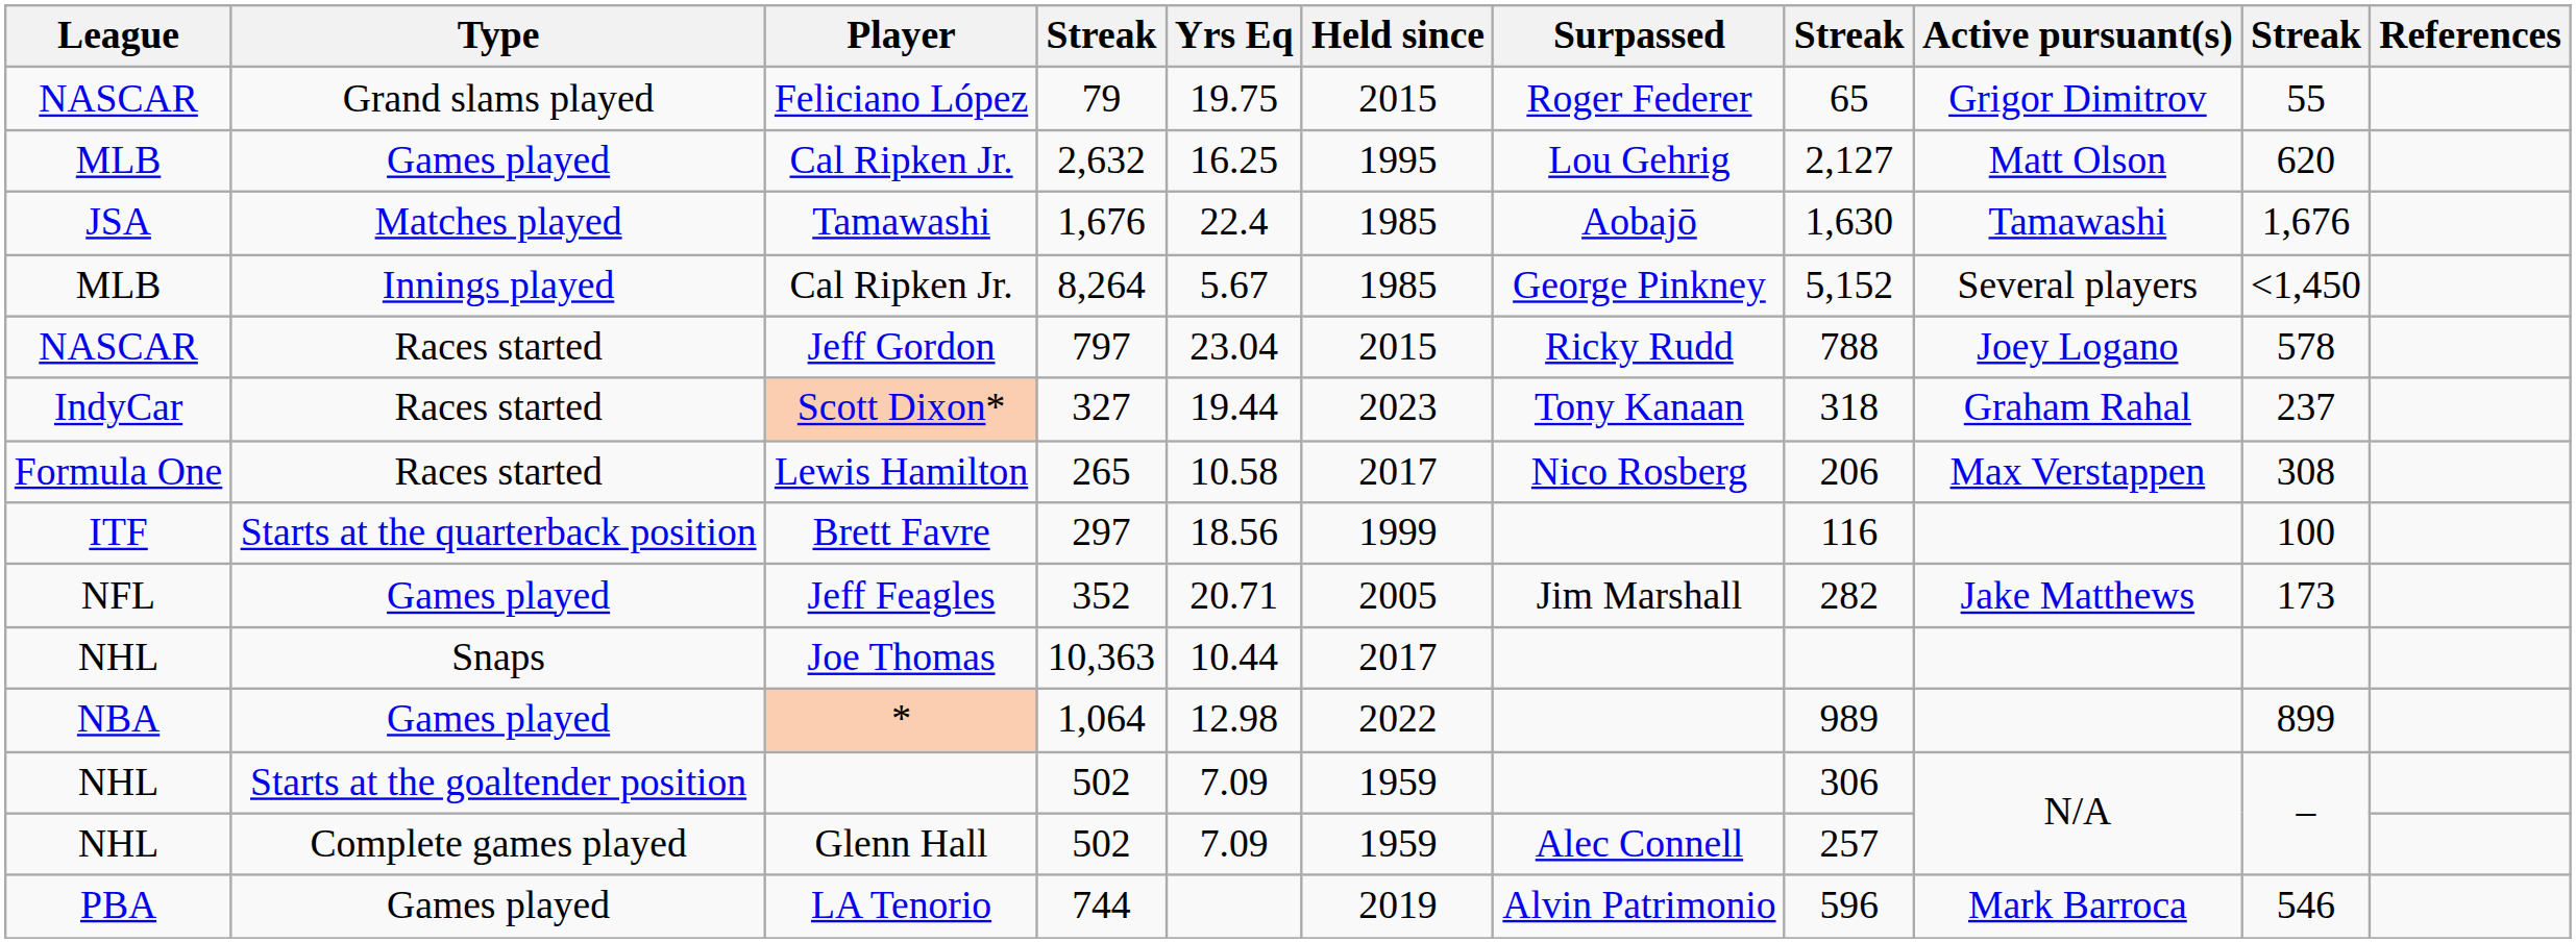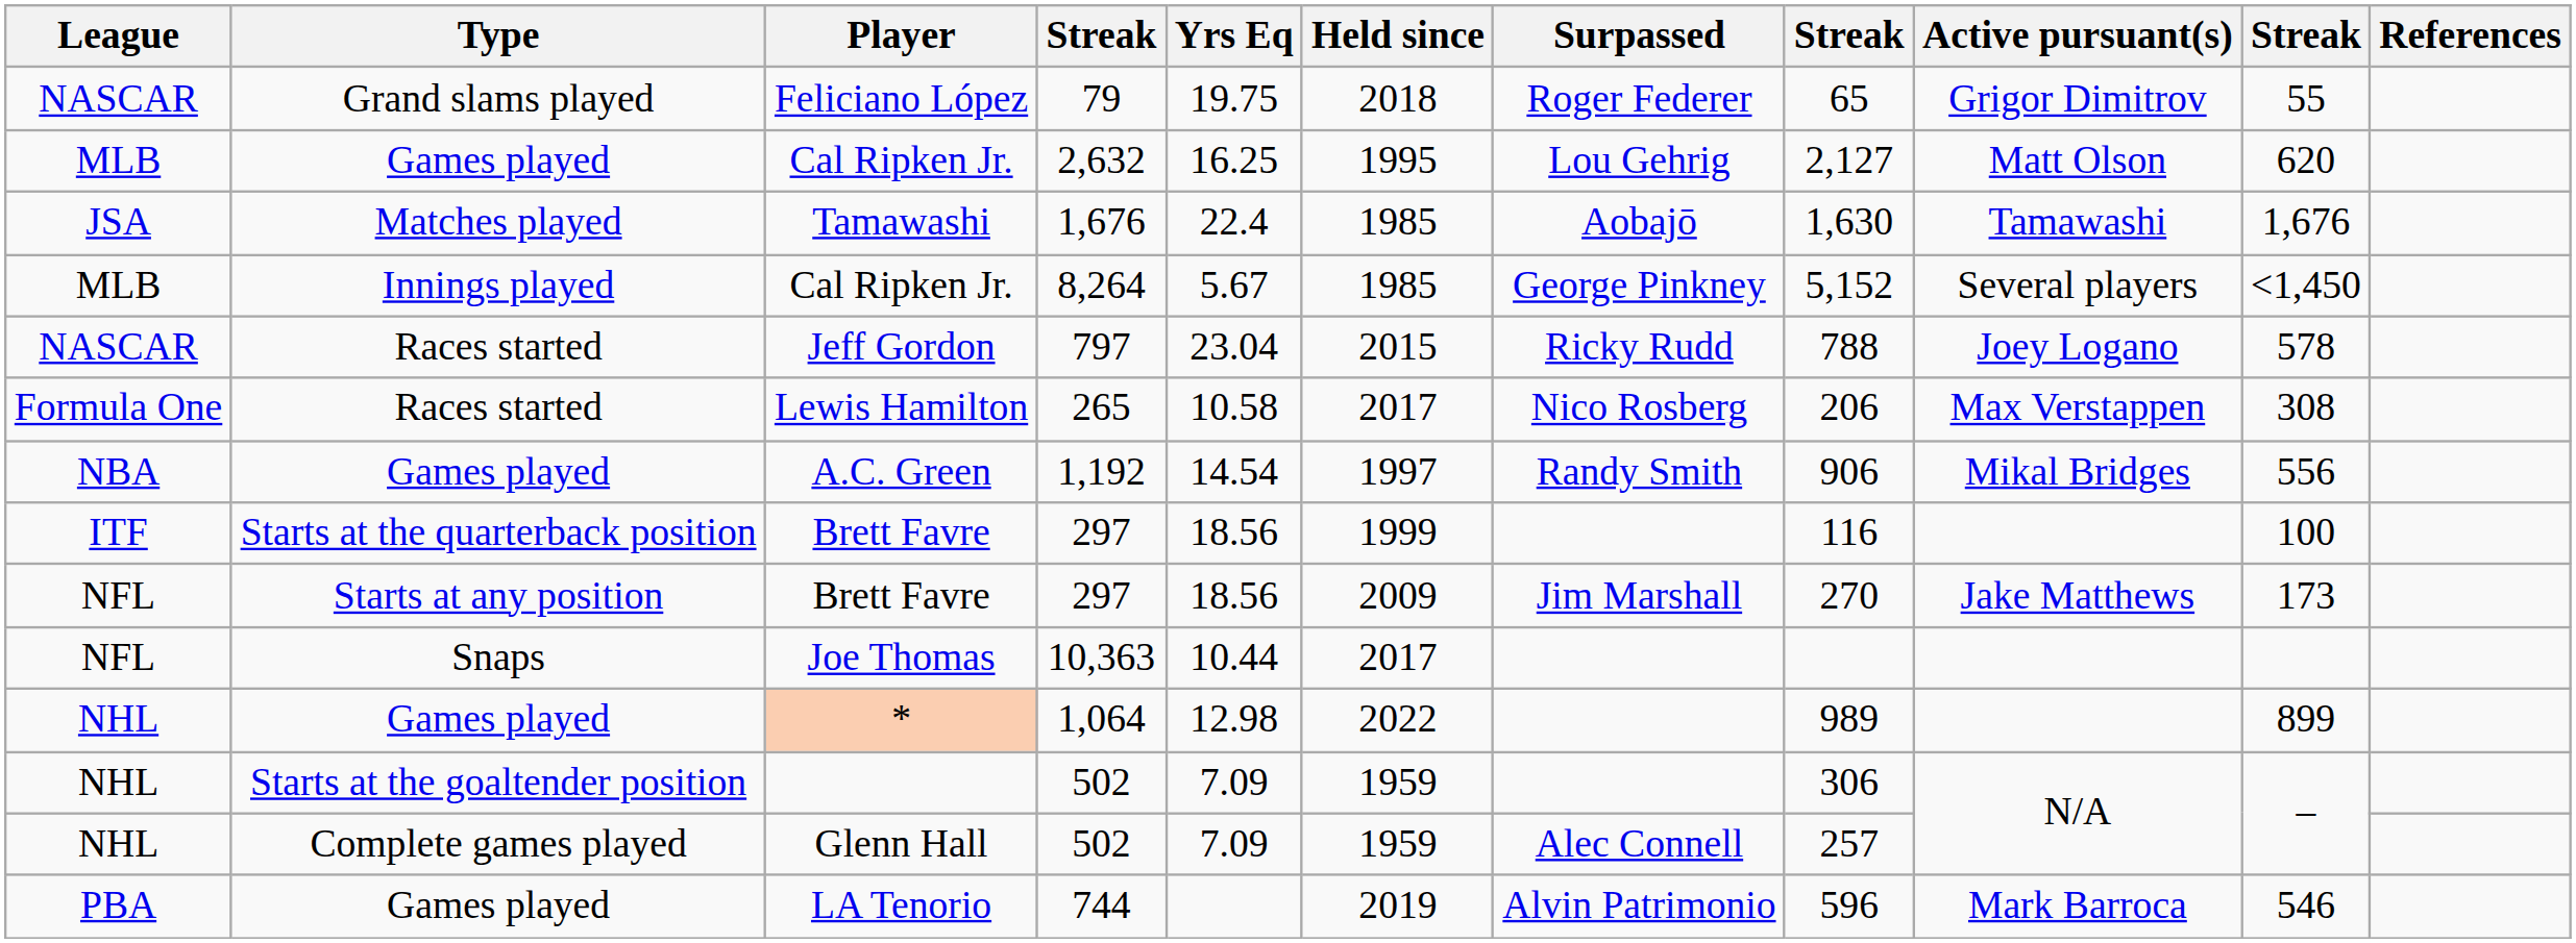 <table class="wikitable">
 <tr>
 <th>League</th>
 <th>Type</th>
 <th>Player</th>
 <th>Streak</th>
 <th>Yrs Eq</th>
 <th>Held since</th>
 <th>Surpassed</th>
 <th>Streak</th>
 <th>Active pursuant(s)</th>
 <th>Streak</th>
 <th>References</th>
 </tr>
 <tr align="center">
 <td><a href='#'>NASCAR</a></td>
 <td>Grand slams played</td>
 <td><a href='#'>Feliciano López</a></td>
 <td>79</td>
 <td>19.75</td>
-<td>2015</td>
+<td>2018</td>
 <td><a href='#'>Roger Federer</a></td>
 <td>65</td>
 <td><a href='#'>Grigor Dimitrov</a></td>
 <td>55</td>
 <td></td>
 </tr>
 <tr align="center">
 <td><a href='#'>MLB</a></td>
 <td><a href='#'>Games played</a></td>
 <td><a href='#'>Cal Ripken Jr.</a></td>
 <td>2,632</td>
 <td>16.25</td>
 <td>1995</td>
 <td><a href='#'>Lou Gehrig</a></td>
 <td>2,127</td>
 <td><a href='#'>Matt Olson</a></td>
 <td>620</td>
 <td></td>
 </tr>
 <tr align="center">
 <td><a href='#'>JSA</a></td>
 <td><a href='#'>Matches played</a></td>
 <td><a href='#'>Tamawashi</a></td>
 <td>1,676</td>
 <td>22.4</td>
 <td>1985</td>
 <td><a href='#'>Aobajō</a></td>
 <td>1,630</td>
 <td><a href='#'>Tamawashi</a></td>
 <td>1,676</td>
 <td></td>
 </tr>
 <tr align="center">
 <td>MLB</td>
 <td><a href='#'>Innings played</a></td>
 <td>Cal Ripken Jr.</td>
 <td>8,264</td>
 <td>5.67</td>
 <td>1985</td>
 <td><a href='#'>George Pinkney</a></td>
 <td>5,152</td>
 <td>Several players</td>
 <td><1,450</td>
 <td></td>
 </tr>
 <tr align="center">
 <td><a href='#'>NASCAR</a></td>
 <td>Races started</td>
 <td><a href='#'>Jeff Gordon</a></td>
 <td>797</td>
 <td>23.04</td>
 <td>2015</td>
 <td><a href='#'>Ricky Rudd</a></td>
 <td>788</td>
 <td><a href='#'>Joey Logano</a></td>
 <td>578</td>
 <td></td>
 </tr>
 <tr align="center">
-<td><a href='#'>IndyCar</a></td>
-<td>Races started</td>
-<td style="background-color:#FBCEB1"><a href='#'>Scott Dixon</a>*</td>
-<td>327</td>
-<td>19.44</td>
-<td>2023</td>
-<td><a href='#'>Tony Kanaan</a></td>
-<td>318</td>
-<td><a href='#'>Graham Rahal</a></td>
-<td>237</td>
-<td></td>
-</tr>
-<tr align="center">
 <td><a href='#'>Formula One</a></td>
 <td>Races started</td>
 <td><a href='#'>Lewis Hamilton</a></td>
 <td>265</td>
 <td>10.58</td>
 <td>2017</td>
 <td><a href='#'>Nico Rosberg</a></td>
 <td>206</td>
 <td><a href='#'>Max Verstappen</a></td>
 <td>308</td>
+<td></td>
+</tr>
+<tr align="center">
+<td><a href='#'>NBA</a></td>
+<td><a href='#'>Games played</a></td>
+<td><a href='#'>A.C. Green</a></td>
+<td>1,192</td>
+<td>14.54</td>
+<td>1997</td>
+<td><a href='#'>Randy Smith</a></td>
+<td>906</td>
+<td><a href='#'>Mikal Bridges</a></td>
+<td>556</td>
 <td></td>
 </tr>
 <tr align="center">
 <td><a href='#'>ITF</a></td>
 <td><a href='#'>Starts at the quarterback position</a></td>
 <td><a href='#'>Brett Favre</a></td>
 <td>297</td>
 <td>18.56</td>
 <td>1999</td>
 <td></td>
 <td>116</td>
 <td></td>
 <td>100</td>
 <td></td>
 </tr>
 <tr align="center">
 <td>NFL</td>
-<td><a href='#'>Games played</a></td>
-<td><a href='#'>Jeff Feagles</a></td>
-<td>352</td>
-<td>20.71</td>
-<td>2005</td>
-<td>Jim Marshall</td>
-<td>282</td>
+<td><a href='#'>Starts at any position</a></td>
+<td>Brett Favre</td>
+<td>297</td>
+<td>18.56</td>
+<td>2009</td>
+<td><a href='#'>Jim Marshall</a></td>
+<td>270</td>
 <td><a href='#'>Jake Matthews</a></td>
 <td>173</td>
 <td></td>
 </tr>
 <tr align="center">
-<td>NHL</td>
+<td>NFL</td>
 <td>Snaps</td>
 <td><a href='#'>Joe Thomas</a></td>
 <td>10,363</td>
 <td>10.44</td>
 <td>2017</td>
 <td></td>
 <td></td>
 <td></td>
 <td></td>
 <td></td>
 </tr>
 <tr align="center">
-<td><a href='#'>NBA</a></td>
+<td><a href='#'>NHL</a></td>
 <td><a href='#'>Games played</a></td>
 <td style="background-color:#FBCEB1">*</td>
 <td>1,064</td>
 <td>12.98</td>
 <td>2022</td>
 <td></td>
 <td>989</td>
 <td></td>
 <td>899</td>
 <td></td>
 </tr>
 <tr align="center">
 <td>NHL</td>
 <td><a href='#'>Starts at the goaltender position</a></td>
 <td></td>
 <td>502</td>
 <td>7.09</td>
 <td>1959</td>
 <td></td>
 <td>306</td>
 <td rowspan=2>N/A</td>
 <td rowspan=2>–</td>
 <td></td>
 </tr>
 <tr align="center">
 <td>NHL</td>
 <td>Complete games played</td>
 <td>Glenn Hall</td>
 <td>502</td>
 <td>7.09</td>
 <td>1959</td>
 <td><a href='#'>Alec Connell</a></td>
 <td>257</td>
 <td></td>
 </tr>
 <tr align="center">
 <td><a href='#'>PBA</a></td>
 <td>Games played</td>
 <td><a href='#'>LA Tenorio</a></td>
 <td>744</td>
 <td></td>
 <td>2019</td>
 <td><a href='#'>Alvin Patrimonio</a></td>
 <td>596</td>
 <td><a href='#'>Mark Barroca</a></td>
 <td>546</td>
 <td></td>
 </tr>
 </table>
